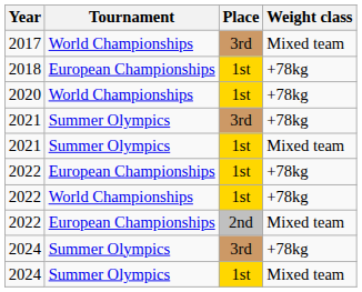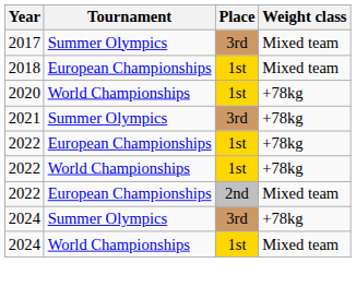 <table class="wikitable">
 <tr>
 <th>Year</th>
 <th>Tournament</th>
 <th>Place</th>
 <th>Weight class</th>
 </tr>
 <tr>
 <td>2017</td>
-<td><a href='#'>World Championships</a></td>
+<td><a href='#'>Summer Olympics</a></td>
 <td bgcolor="cc9966" align="center">3rd</td>
 <td>Mixed team</td>
 </tr>
 <tr>
 <td>2018</td>
 <td><a href='#'>European Championships</a></td>
 <td bgcolor="gold" align="center">1st</td>
-<td>+78kg</td>
+<td>Mixed team</td>
 </tr>
 <tr>
 <td>2020</td>
 <td><a href='#'>World Championships</a></td>
 <td bgcolor="gold" align="center">1st</td>
 <td>+78kg</td>
 </tr>
 <tr>
 <td>2021</td>
 <td><a href='#'>Summer Olympics</a></td>
 <td bgcolor="cc9966" align="center">3rd</td>
 <td>+78kg</td>
-</tr>
-<tr>
-<td>2021</td>
-<td><a href='#'>Summer Olympics</a></td>
-<td bgcolor="gold" align="center">1st</td>
-<td>Mixed team</td>
 </tr>
 <tr>
 <td>2022</td>
 <td><a href='#'>European Championships</a></td>
 <td bgcolor="gold" align="center">1st</td>
 <td>+78kg</td>
 </tr>
 <tr>
 <td>2022</td>
 <td><a href='#'>World Championships</a></td>
 <td bgcolor="gold" align="center">1st</td>
 <td>+78kg</td>
 </tr>
 <tr>
 <td>2022</td>
 <td><a href='#'>European Championships</a></td>
 <td bgcolor="silver" align="center">2nd</td>
 <td>Mixed team</td>
 </tr>
 <tr>
 <td>2024</td>
 <td><a href='#'>Summer Olympics</a></td>
 <td bgcolor="cc9966" align="center">3rd</td>
 <td>+78kg</td>
 </tr>
 <tr>
 <td>2024</td>
-<td><a href='#'>Summer Olympics</a></td>
+<td><a href='#'>World Championships</a></td>
 <td bgcolor="gold" align="center">1st</td>
 <td>Mixed team</td>
 </tr>
 </table>
